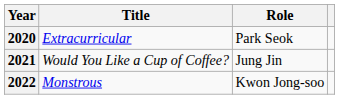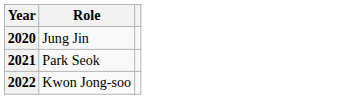 <table class="wikitable plainrowheaders sortable">
 <tr>
 <th scope="col">Year</th>
-<th scope="col">Title</th>
 <th scope="col">Role</th>
 <th scope="col" class="unsortable"></th>
 </tr>
 <tr>
 <th scope="row">2020</th>
-<td><em><a href='#'>Extracurricular</a></em></td>
+<td>Jung Jin</td>
+<td style="text-align:center"></td>
+</tr>
+<tr>
+<th scope="row">2021</th>
 <td>Park Seok</td>
 <td style="text-align:center"></td>
 </tr>
 <tr>
-<th scope="row">2021</th>
-<td><em>Would You Like a Cup of Coffee?</em></td>
-<td>Jung Jin</td>
-<td style="text-align:center"></td>
-</tr>
-<tr>
 <th scope="row">2022</th>
-<td><em><a href='#'>Monstrous</a></em></td>
 <td>Kwon Jong-soo</td>
 <td style="text-align:center"></td>
 </tr>
 </table>
